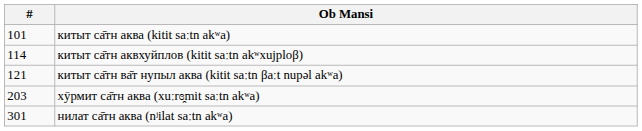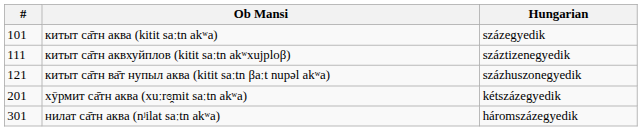 <table class="wikitable" border="0" width="50%">
 <tr>
 <th>#</th>
 <th>Ob Mansi</th>
+<th>Hungarian</th>
 </tr>
 <tr>
 <td>101</td>
 <td>китыт са̄тн аква (kitit saːtn akʷa)</td>
+<td>százegyedik</td>
 </tr>
 <tr>
-<td>114</td>
+<td>111</td>
 <td>китыт са̄тн аквхуйплов  (kitit saːtn akʷxujploβ)</td>
+<td>száztizenegyedik</td>
 </tr>
 <tr>
 <td>121</td>
 <td>китыт са̄тн ва̄т нупыл аква (kitit saːtn βaːt nupəl akʷa)</td>
+<td>százhuszonegyedik</td>
 </tr>
 <tr>
-<td>203</td>
+<td>201</td>
 <td>хӯрмит са̄тн аква (xuːrɞ̯mit saːtn akʷa)</td>
+<td>kétszázegyedik</td>
 </tr>
 <tr>
 <td>301</td>
 <td>нилат са̄тн аква (nʲilat saːtn akʷa)</td>
+<td>háromszázegyedik</td>
 </tr>
 </table>
